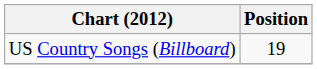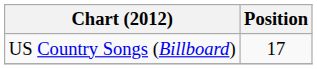 <table class="wikitable sortable">
 <tr>
 <th scope="col">Chart (2012)</th>
 <th scope="col">Position</th>
 </tr>
 <tr>
 <td>US <a href='#'>Country Songs</a> (<em><a href='#'>Billboard</a></em>)</td>
-<td align="center">19</td>
+<td align="center">17</td>
 </tr>
 <tr>
 </tr>
 </table>
